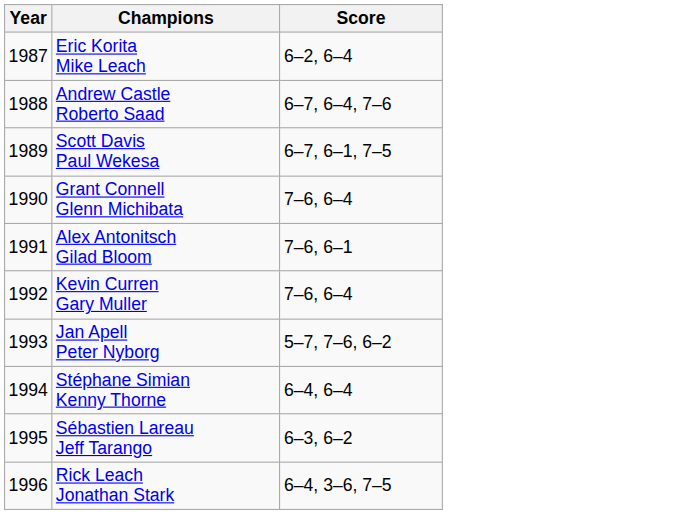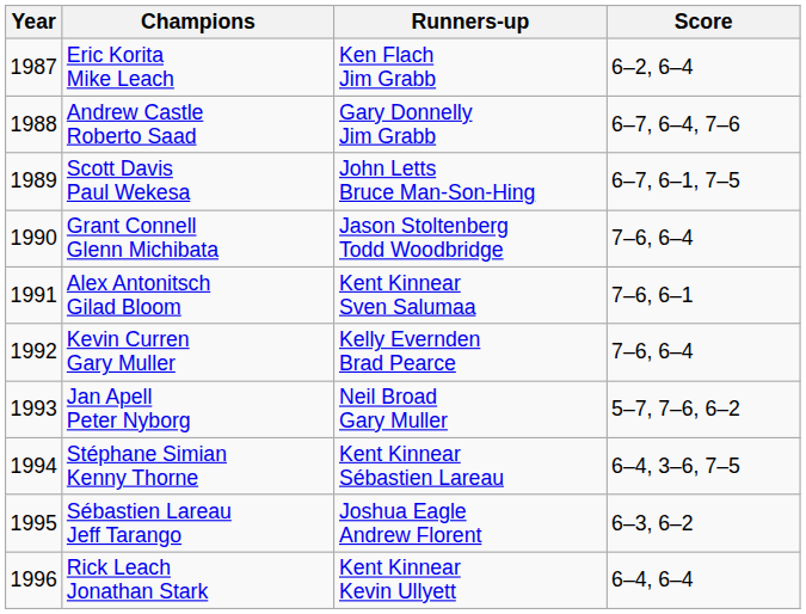 <table class="wikitable">
 <tr>
 <th>Year</th>
 <th width="200">Champions</th>
+<th width="200">Runners-up</th>
 <th width="140">Score</th>
 </tr>
 <tr>
 <td>1987</td>
 <td> <a href='#'>Eric Korita</a><br> <a href='#'>Mike Leach</a></td>
+<td> <a href='#'>Ken Flach</a><br> <a href='#'>Jim Grabb</a></td>
 <td>6–2, 6–4</td>
 </tr>
 <tr>
 <td>1988</td>
 <td> <a href='#'>Andrew Castle</a><br> <a href='#'>Roberto Saad</a></td>
+<td> <a href='#'>Gary Donnelly</a><br> <a href='#'>Jim Grabb</a></td>
 <td>6–7, 6–4, 7–6</td>
 </tr>
 <tr>
 <td>1989</td>
 <td> <a href='#'>Scott Davis</a><br> <a href='#'>Paul Wekesa</a></td>
+<td> <a href='#'>John Letts</a><br> <a href='#'>Bruce Man-Son-Hing</a></td>
 <td>6–7, 6–1, 7–5</td>
 </tr>
 <tr>
 <td>1990</td>
 <td> <a href='#'>Grant Connell</a><br> <a href='#'>Glenn Michibata</a></td>
+<td> <a href='#'>Jason Stoltenberg</a><br> <a href='#'>Todd Woodbridge</a></td>
 <td>7–6, 6–4</td>
 </tr>
 <tr>
 <td>1991</td>
 <td> <a href='#'>Alex Antonitsch</a><br> <a href='#'>Gilad Bloom</a></td>
+<td> <a href='#'>Kent Kinnear</a><br> <a href='#'>Sven Salumaa</a></td>
 <td>7–6, 6–1</td>
 </tr>
 <tr>
 <td>1992</td>
 <td> <a href='#'>Kevin Curren</a><br> <a href='#'>Gary Muller</a></td>
+<td> <a href='#'>Kelly Evernden</a><br> <a href='#'>Brad Pearce</a></td>
 <td>7–6, 6–4</td>
 </tr>
 <tr>
 <td>1993</td>
 <td> <a href='#'>Jan Apell</a><br> <a href='#'>Peter Nyborg</a></td>
+<td> <a href='#'>Neil Broad</a><br> <a href='#'>Gary Muller</a></td>
 <td>5–7, 7–6, 6–2</td>
 </tr>
 <tr>
 <td>1994</td>
 <td> <a href='#'>Stéphane Simian</a><br> <a href='#'>Kenny Thorne</a></td>
-<td>6–4, 6–4</td>
+<td> <a href='#'>Kent Kinnear</a><br> <a href='#'>Sébastien Lareau</a></td>
+<td>6–4, 3–6, 7–5</td>
 </tr>
 <tr>
 <td>1995</td>
 <td> <a href='#'>Sébastien Lareau</a><br> <a href='#'>Jeff Tarango</a></td>
+<td> <a href='#'>Joshua Eagle</a><br> <a href='#'>Andrew Florent</a></td>
 <td>6–3, 6–2</td>
 </tr>
 <tr>
 <td>1996</td>
 <td> <a href='#'>Rick Leach</a><br> <a href='#'>Jonathan Stark</a></td>
-<td>6–4, 3–6, 7–5</td>
+<td> <a href='#'>Kent Kinnear</a><br> <a href='#'>Kevin Ullyett</a></td>
+<td>6–4, 6–4</td>
 </tr>
 </table>
